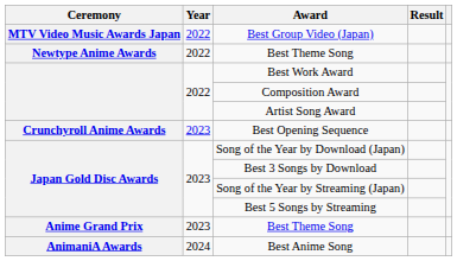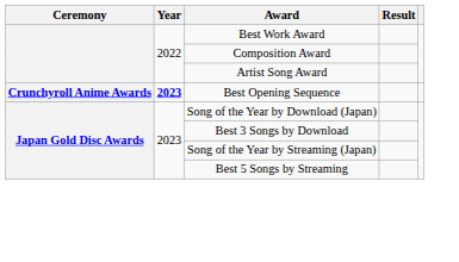 <table class="wikitable sortable plainrowheaders" style=text-align:center>
 <tr>
 <th scope="col">Ceremony</th>
 <th scope="col">Year</th>
 <th scope="col">Award</th>
 <th scope="col">Result</th>
 <th scope="col" class="unsortable"></th>
-</tr>
-<tr>
-<th scope="row"><a href='#'>MTV Video Music Awards Japan</a></th>
-<td style="text-align:center;"><a href='#'>2022</a></td>
-<td><a href='#'>Best Group Video (Japan)</a></td>
-<td></td>
-<td></td>
-</tr>
-<tr>
-<th scope="row"><a href='#'>Newtype Anime Awards</a></th>
-<td style="text-align:center;">2022</td>
-<td>Best Theme Song</td>
-<td></td>
-<td></td>
 </tr>
 <tr>
 <th scope="row" rowspan="3"></th>
 <td style="text-align:center;" rowspan="3">2022</td>
 <td>Best Work Award</td>
 <td></td>
 <td rowspan="3"></td>
 </tr>
 <tr>
 <td>Composition Award</td>
 <td></td>
 </tr>
 <tr>
 <td>Artist Song Award</td>
 <td></td>
 </tr>
 <tr>
 <th scope="row"><a href='#'>Crunchyroll Anime Awards</a></th>
-<td style="text-align:center;"><a href='#'>2023</a></td>
+<td style="text-align:center;"><strong><a href='#'>2023</a></strong></td>
 <td>Best Opening Sequence</td>
 <td></td>
 <td></td>
 </tr>
 <tr>
 <th scope="row" rowspan="4"><a href='#'>Japan Gold Disc Awards</a></th>
 <td style="text-align:center;" rowspan="4">2023</td>
 <td>Song of the Year by Download (Japan)</td>
 <td></td>
 <td rowspan="4"></td>
 </tr>
 <tr>
 <td>Best 3 Songs by Download</td>
 <td></td>
 </tr>
 <tr>
 <td>Song of the Year by Streaming (Japan)</td>
 <td></td>
 </tr>
 <tr>
 <td>Best 5 Songs by Streaming</td>
 <td></td>
 </tr>
-<tr>
-<th scope="row"><a href='#'>Anime Grand Prix</a></th>
-<td style="text-align:center;">2023</td>
-<td><a href='#'>Best Theme Song</a></td>
-<td></td>
-<td></td>
-</tr>
-<tr>
-<th scope="row"><a href='#'>AnimaniA Awards</a></th>
-<td style="text-align:center;">2024</td>
-<td>Best Anime Song</td>
-<td></td>
-<td></td>
-</tr>
 </table>
